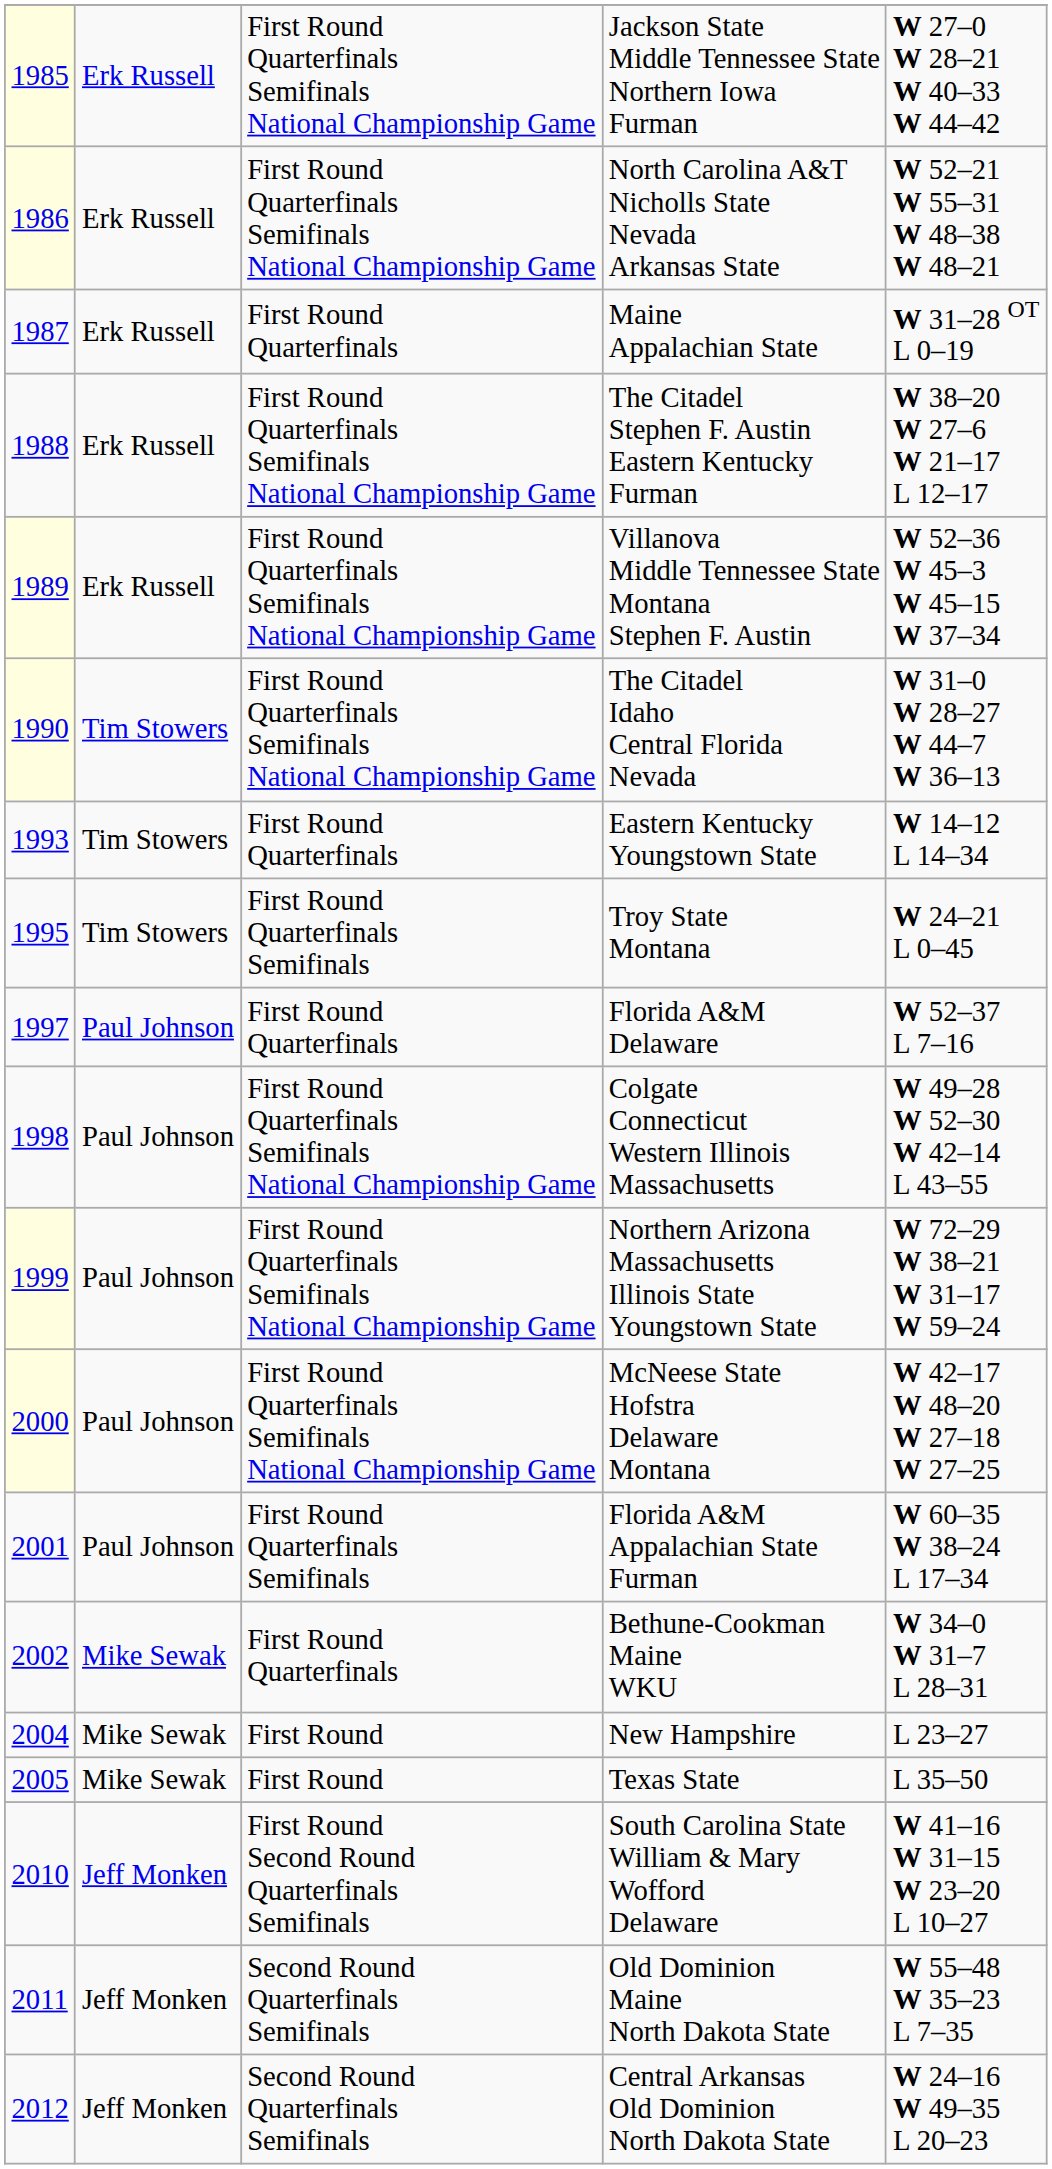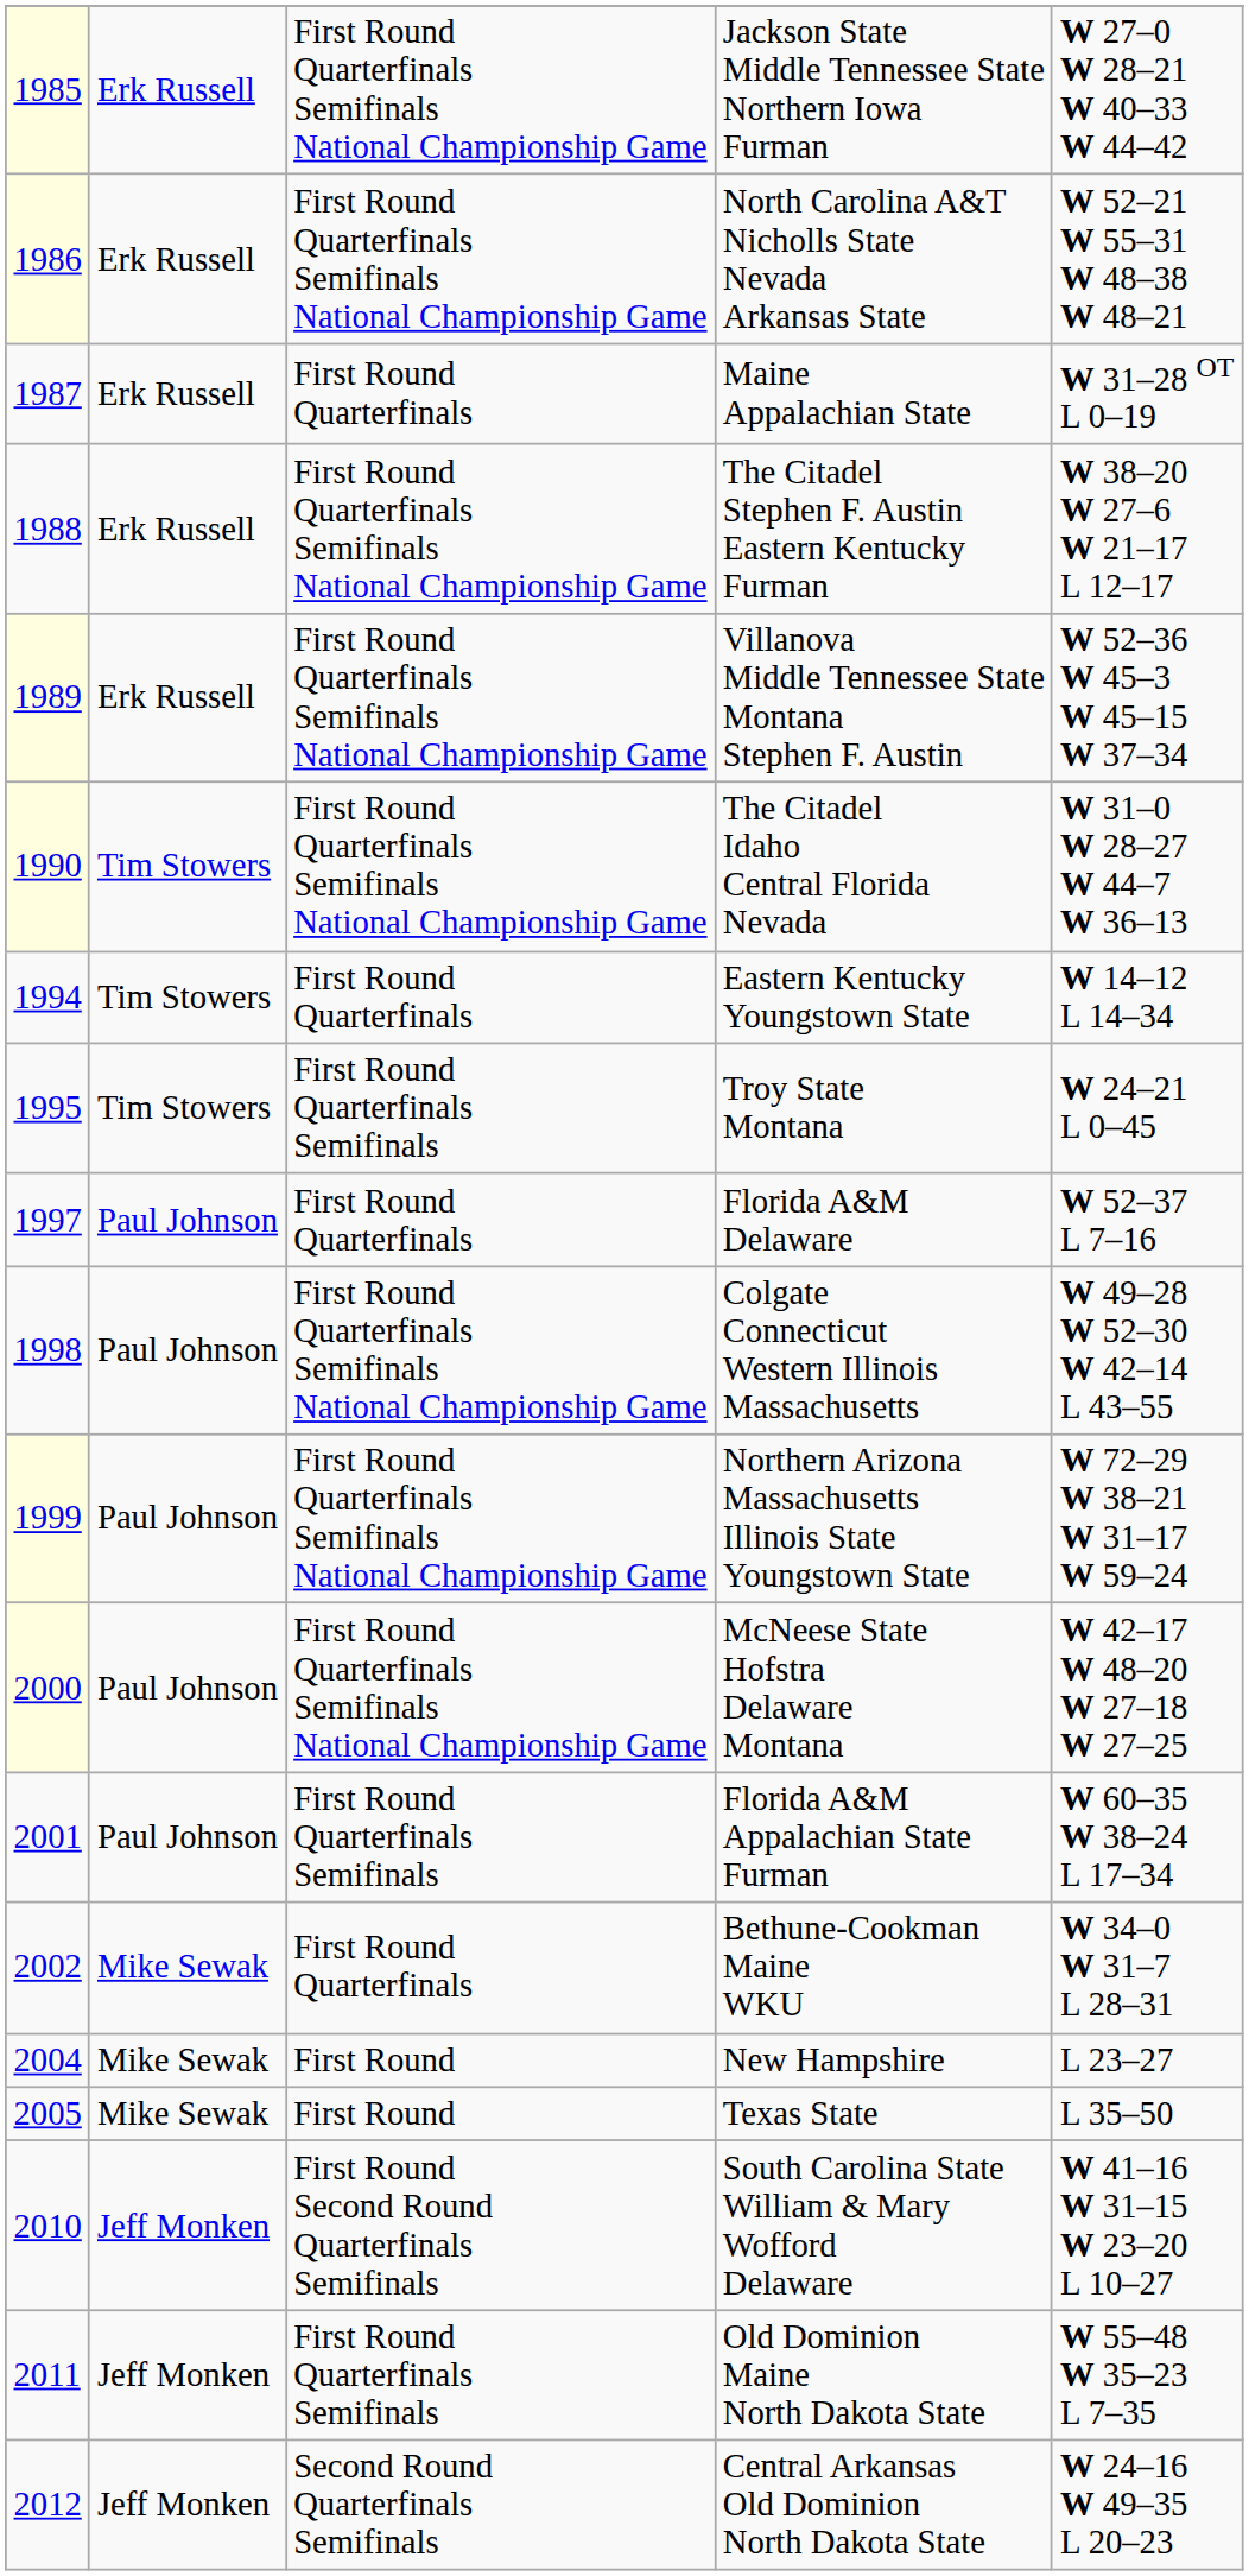 <table class="wikitable">
 <tr>
 </tr>
 <tr>
 <td bgcolor=lightyellow><a href='#'>1985</a></td>
 <td><a href='#'>Erk Russell</a></td>
 <td>First Round<br>Quarterfinals<br>Semifinals<br><a href='#'>National Championship Game</a></td>
 <td>Jackson State<br>Middle Tennessee State<br>Northern Iowa<br>Furman</td>
 <td><strong>W</strong> 27–0<br><strong>W</strong> 28–21<br><strong>W</strong> 40–33<br><strong>W</strong> 44–42</td>
 </tr>
 <tr>
 <td bgcolor=lightyellow><a href='#'>1986</a></td>
 <td>Erk Russell</td>
 <td>First Round<br>Quarterfinals<br>Semifinals<br><a href='#'>National Championship Game</a></td>
 <td>North Carolina A&T<br>Nicholls State<br>Nevada<br>Arkansas State</td>
 <td><strong>W</strong> 52–21<br><strong>W</strong> 55–31<br><strong>W</strong> 48–38<br><strong>W</strong> 48–21</td>
 </tr>
 <tr>
 <td><a href='#'>1987</a></td>
 <td>Erk Russell</td>
 <td>First Round<br>Quarterfinals</td>
 <td>Maine<br>Appalachian State</td>
 <td><strong>W</strong> 31–28 <sup>OT</sup><br>L 0–19</td>
 </tr>
 <tr>
 <td><a href='#'>1988</a></td>
 <td>Erk Russell</td>
 <td>First Round<br>Quarterfinals<br>Semifinals<br><a href='#'>National Championship Game</a></td>
 <td>The Citadel<br>Stephen F. Austin<br>Eastern Kentucky<br>Furman</td>
 <td><strong>W</strong> 38–20<br><strong>W</strong> 27–6<br><strong>W</strong> 21–17<br>L 12–17</td>
 </tr>
 <tr>
 <td bgcolor=lightyellow><a href='#'>1989</a></td>
 <td>Erk Russell</td>
 <td>First Round<br>Quarterfinals<br>Semifinals<br><a href='#'>National Championship Game</a></td>
 <td>Villanova<br>Middle Tennessee State<br>Montana<br>Stephen F. Austin</td>
 <td><strong>W</strong> 52–36<br><strong>W</strong> 45–3<br><strong>W</strong> 45–15<br><strong>W</strong> 37–34</td>
 </tr>
 <tr>
 <td bgcolor=lightyellow><a href='#'>1990</a></td>
 <td><a href='#'>Tim Stowers</a></td>
 <td>First Round<br>Quarterfinals<br>Semifinals<br><a href='#'>National Championship Game</a></td>
 <td>The Citadel<br>Idaho<br>Central Florida<br>Nevada</td>
 <td><strong>W</strong> 31–0<br><strong>W</strong> 28–27<br><strong>W</strong> 44–7<br><strong>W</strong> 36–13</td>
 </tr>
 <tr>
-<td><a href='#'>1993</a></td>
+<td><a href='#'>1994</a></td>
 <td>Tim Stowers</td>
 <td>First Round<br>Quarterfinals</td>
 <td>Eastern Kentucky<br>Youngstown State</td>
 <td><strong>W</strong> 14–12<br>L 14–34</td>
 </tr>
 <tr>
 <td><a href='#'>1995</a></td>
 <td>Tim Stowers</td>
 <td>First Round<br>Quarterfinals<br>Semifinals</td>
 <td>Troy State<br>Montana</td>
 <td><strong>W</strong> 24–21<br>L 0–45</td>
 </tr>
 <tr>
 <td><a href='#'>1997</a></td>
 <td><a href='#'>Paul Johnson</a></td>
 <td>First Round<br>Quarterfinals</td>
 <td>Florida A&M<br>Delaware</td>
 <td><strong>W</strong> 52–37<br>L 7–16</td>
 </tr>
 <tr>
 <td><a href='#'>1998</a></td>
 <td>Paul Johnson</td>
 <td>First Round<br>Quarterfinals<br>Semifinals<br><a href='#'>National Championship Game</a></td>
 <td>Colgate<br>Connecticut<br>Western Illinois<br>Massachusetts</td>
 <td><strong>W</strong> 49–28<br><strong>W</strong> 52–30<br><strong>W</strong> 42–14<br>L 43–55</td>
 </tr>
 <tr>
 <td bgcolor=lightyellow><a href='#'>1999</a></td>
 <td>Paul Johnson</td>
 <td>First Round<br>Quarterfinals<br>Semifinals<br><a href='#'>National Championship Game</a></td>
 <td>Northern Arizona<br>Massachusetts<br>Illinois State<br>Youngstown State</td>
 <td><strong>W</strong> 72–29<br><strong>W</strong> 38–21<br><strong>W</strong> 31–17<br><strong>W</strong> 59–24</td>
 </tr>
 <tr>
 <td bgcolor=lightyellow><a href='#'>2000</a></td>
 <td>Paul Johnson</td>
 <td>First Round<br>Quarterfinals<br>Semifinals<br><a href='#'>National Championship Game</a></td>
 <td>McNeese State<br>Hofstra<br>Delaware<br>Montana</td>
 <td><strong>W</strong> 42–17<br><strong>W</strong> 48–20<br><strong>W</strong> 27–18<br><strong>W</strong> 27–25</td>
 </tr>
 <tr>
 <td><a href='#'>2001</a></td>
 <td>Paul Johnson</td>
 <td>First Round<br>Quarterfinals<br>Semifinals</td>
 <td>Florida A&M<br>Appalachian State<br>Furman</td>
 <td><strong>W</strong> 60–35<br><strong>W</strong> 38–24<br>L 17–34</td>
 </tr>
 <tr>
 <td><a href='#'>2002</a></td>
 <td><a href='#'>Mike Sewak</a></td>
 <td>First Round<br>Quarterfinals</td>
 <td>Bethune-Cookman<br>Maine<br>WKU</td>
 <td><strong>W</strong> 34–0<br><strong>W</strong> 31–7<br>L 28–31</td>
 </tr>
 <tr>
 <td><a href='#'>2004</a></td>
 <td>Mike Sewak</td>
 <td>First Round</td>
 <td>New Hampshire</td>
 <td>L 23–27</td>
 </tr>
 <tr>
 <td><a href='#'>2005</a></td>
 <td>Mike Sewak</td>
 <td>First Round</td>
 <td>Texas State</td>
 <td>L 35–50</td>
 </tr>
 <tr>
 <td><a href='#'>2010</a></td>
 <td><a href='#'>Jeff Monken</a></td>
 <td>First Round<br>Second Round<br>Quarterfinals<br>Semifinals</td>
 <td>South Carolina State<br>William & Mary<br>Wofford<br>Delaware</td>
 <td><strong>W</strong> 41–16<br><strong>W</strong> 31–15<br><strong>W</strong> 23–20<br>L 10–27</td>
 </tr>
 <tr>
 <td><a href='#'>2011</a></td>
 <td>Jeff Monken</td>
-<td>Second Round<br>Quarterfinals<br>Semifinals</td>
+<td>First Round<br>Quarterfinals<br>Semifinals</td>
 <td>Old Dominion<br>Maine<br>North Dakota State</td>
 <td><strong>W</strong> 55–48<br><strong>W</strong> 35–23<br>L 7–35</td>
 </tr>
 <tr>
 <td><a href='#'>2012</a></td>
 <td>Jeff Monken</td>
 <td>Second Round<br>Quarterfinals<br>Semifinals</td>
 <td>Central Arkansas<br>Old Dominion<br>North Dakota State</td>
 <td><strong>W</strong> 24–16<br><strong>W</strong> 49–35<br>L 20–23</td>
 </tr>
 </table>
